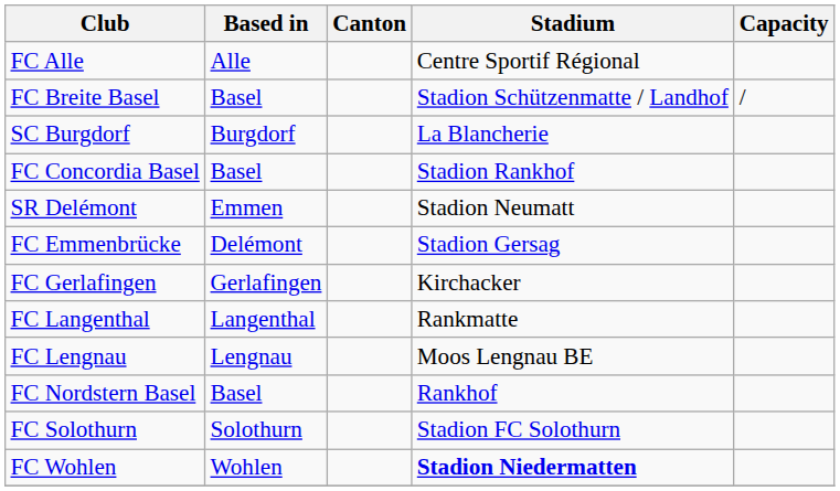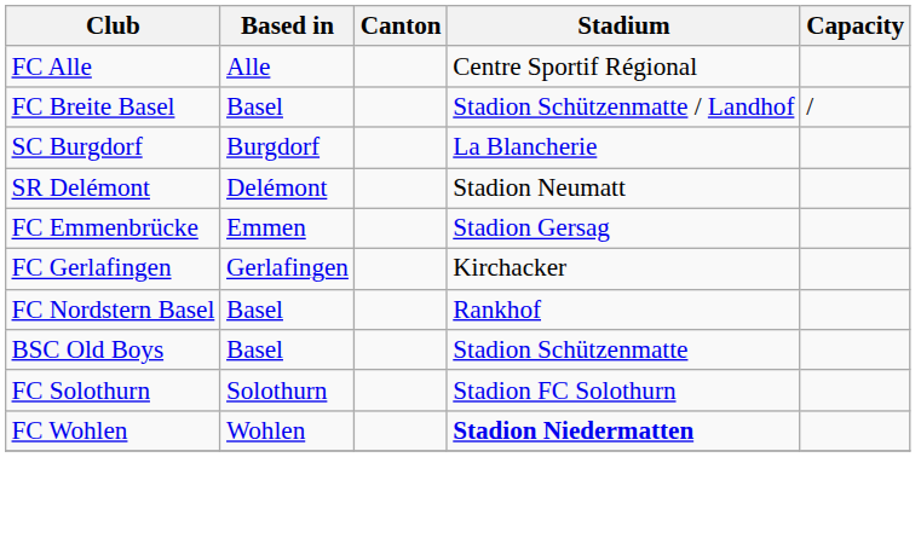 <table class="wikitable">
 <tr>
 <th>Club</th>
 <th>Based in</th>
 <th>Canton</th>
 <th>Stadium</th>
 <th>Capacity</th>
 </tr>
 <tr>
 <td><a href='#'>FC Alle</a></td>
 <td><a href='#'>Alle</a></td>
 <td></td>
 <td>Centre Sportif Régional</td>
 <td></td>
 </tr>
 <tr>
 <td><a href='#'>FC Breite Basel</a></td>
 <td><a href='#'>Basel</a></td>
 <td></td>
 <td><a href='#'>Stadion Schützenmatte</a> / <a href='#'>Landhof</a></td>
 <td> / </td>
 </tr>
 <tr>
 <td><a href='#'>SC Burgdorf</a></td>
 <td><a href='#'>Burgdorf</a></td>
 <td></td>
 <td><a href='#'>La Blancherie</a></td>
 <td></td>
 </tr>
 <tr>
-<td><a href='#'>FC Concordia Basel</a></td>
-<td><a href='#'>Basel</a></td>
-<td></td>
-<td><a href='#'>Stadion Rankhof</a></td>
-<td></td>
-</tr>
-<tr>
 <td><a href='#'>SR Delémont</a></td>
-<td><a href='#'>Emmen</a></td>
+<td><a href='#'>Delémont</a></td>
 <td></td>
 <td>Stadion Neumatt</td>
 <td></td>
 </tr>
 <tr>
 <td><a href='#'>FC Emmenbrücke</a></td>
-<td><a href='#'>Delémont</a></td>
+<td><a href='#'>Emmen</a></td>
 <td></td>
 <td><a href='#'>Stadion Gersag</a></td>
 <td></td>
 </tr>
 <tr>
 <td><a href='#'>FC Gerlafingen</a></td>
 <td><a href='#'>Gerlafingen</a></td>
 <td></td>
 <td>Kirchacker</td>
 <td></td>
 </tr>
 <tr>
-<td><a href='#'>FC Langenthal</a></td>
-<td><a href='#'>Langenthal</a></td>
-<td></td>
-<td>Rankmatte</td>
-<td></td>
-</tr>
-<tr>
-<td><a href='#'>FC Lengnau</a></td>
-<td><a href='#'>Lengnau</a></td>
-<td></td>
-<td>Moos Lengnau BE</td>
-<td></td>
-</tr>
-<tr>
 <td><a href='#'>FC Nordstern Basel</a></td>
 <td><a href='#'>Basel</a></td>
 <td></td>
 <td><a href='#'>Rankhof</a></td>
+<td></td>
+</tr>
+<tr>
+<td><a href='#'>BSC Old Boys</a></td>
+<td><a href='#'>Basel</a></td>
+<td></td>
+<td><a href='#'>Stadion Schützenmatte</a></td>
 <td></td>
 </tr>
 <tr>
 <td><a href='#'>FC Solothurn</a></td>
 <td><a href='#'>Solothurn</a></td>
 <td></td>
 <td><a href='#'>Stadion FC Solothurn</a></td>
 <td></td>
 </tr>
 <tr>
 <td><a href='#'>FC Wohlen</a></td>
 <td><a href='#'>Wohlen</a></td>
 <td></td>
 <td><strong><a href='#'>Stadion Niedermatten</a></strong></td>
 <td></td>
 </tr>
 <tr>
 </tr>
 </table>
